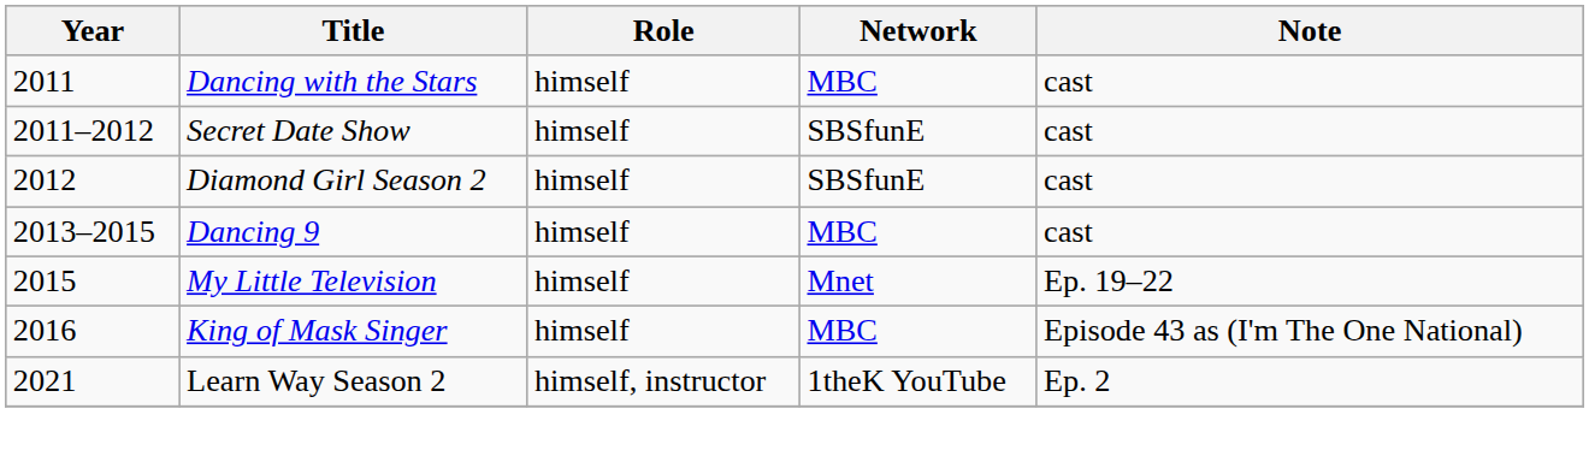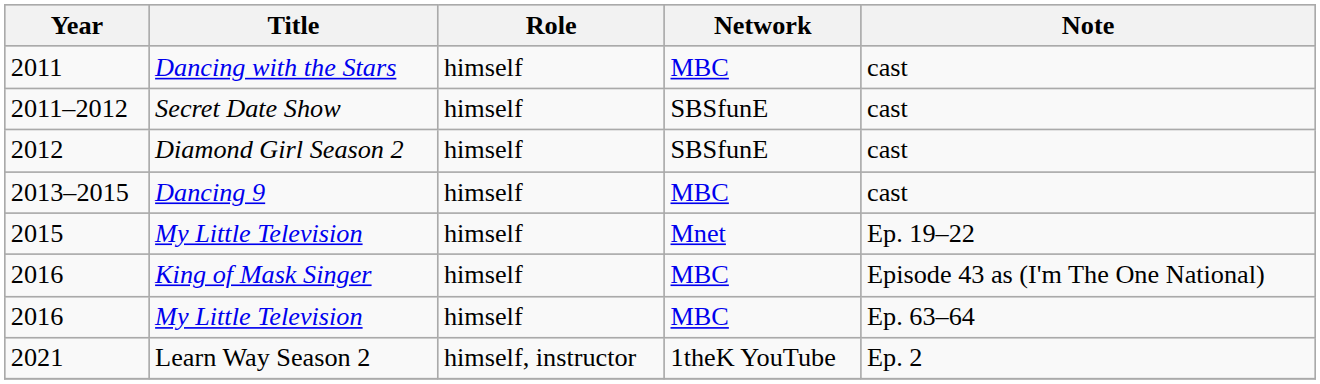 <table class="wikitable" style="width: 800px;">
 <tr>
 <th>Year</th>
 <th>Title</th>
 <th>Role</th>
 <th>Network</th>
 <th>Note</th>
 </tr>
 <tr>
 <td>2011</td>
 <td><em><a href='#'>Dancing with the Stars</a></em></td>
 <td>himself</td>
 <td><a href='#'>MBC</a></td>
 <td>cast</td>
 </tr>
 <tr>
 <td>2011–2012</td>
 <td><em>Secret Date Show</em></td>
 <td>himself</td>
 <td>SBSfunE</td>
 <td>cast</td>
 </tr>
 <tr>
 <td>2012</td>
 <td><em>Diamond Girl Season 2</em></td>
 <td>himself</td>
 <td>SBSfunE</td>
 <td>cast</td>
 </tr>
 <tr>
 <td>2013–2015</td>
 <td><em><a href='#'>Dancing 9</a></em></td>
 <td>himself</td>
 <td><a href='#'>MBC</a></td>
 <td>cast</td>
 </tr>
 <tr>
 <td>2015</td>
 <td><em><a href='#'>My Little Television</a></em></td>
 <td>himself</td>
 <td><a href='#'>Mnet</a></td>
 <td>Ep. 19–22</td>
 </tr>
 <tr>
 <td>2016</td>
 <td><em><a href='#'>King of Mask Singer</a></em></td>
 <td>himself</td>
 <td><a href='#'>MBC</a></td>
 <td>Episode 43 as (I'm The One National)</td>
 </tr>
 <tr>
+<td>2016</td>
+<td><em><a href='#'>My Little Television</a></em></td>
+<td>himself</td>
+<td><a href='#'>MBC</a></td>
+<td>Ep. 63–64</td>
+</tr>
+<tr>
 <td>2021</td>
 <td>Learn Way Season 2</td>
 <td>himself, instructor</td>
 <td>1theK YouTube</td>
 <td>Ep. 2</td>
 </tr>
 <tr>
 </tr>
 </table>
